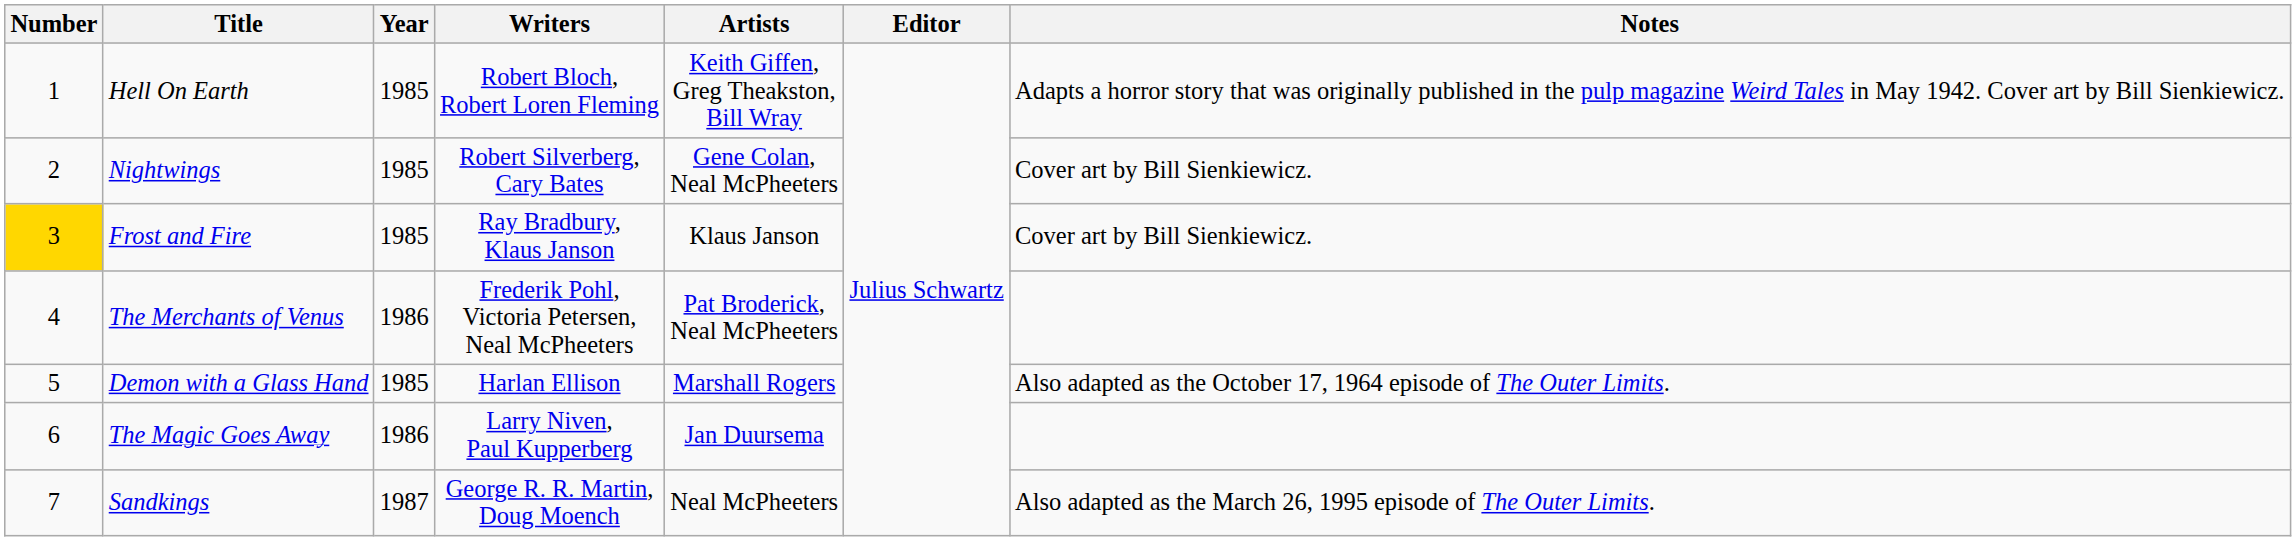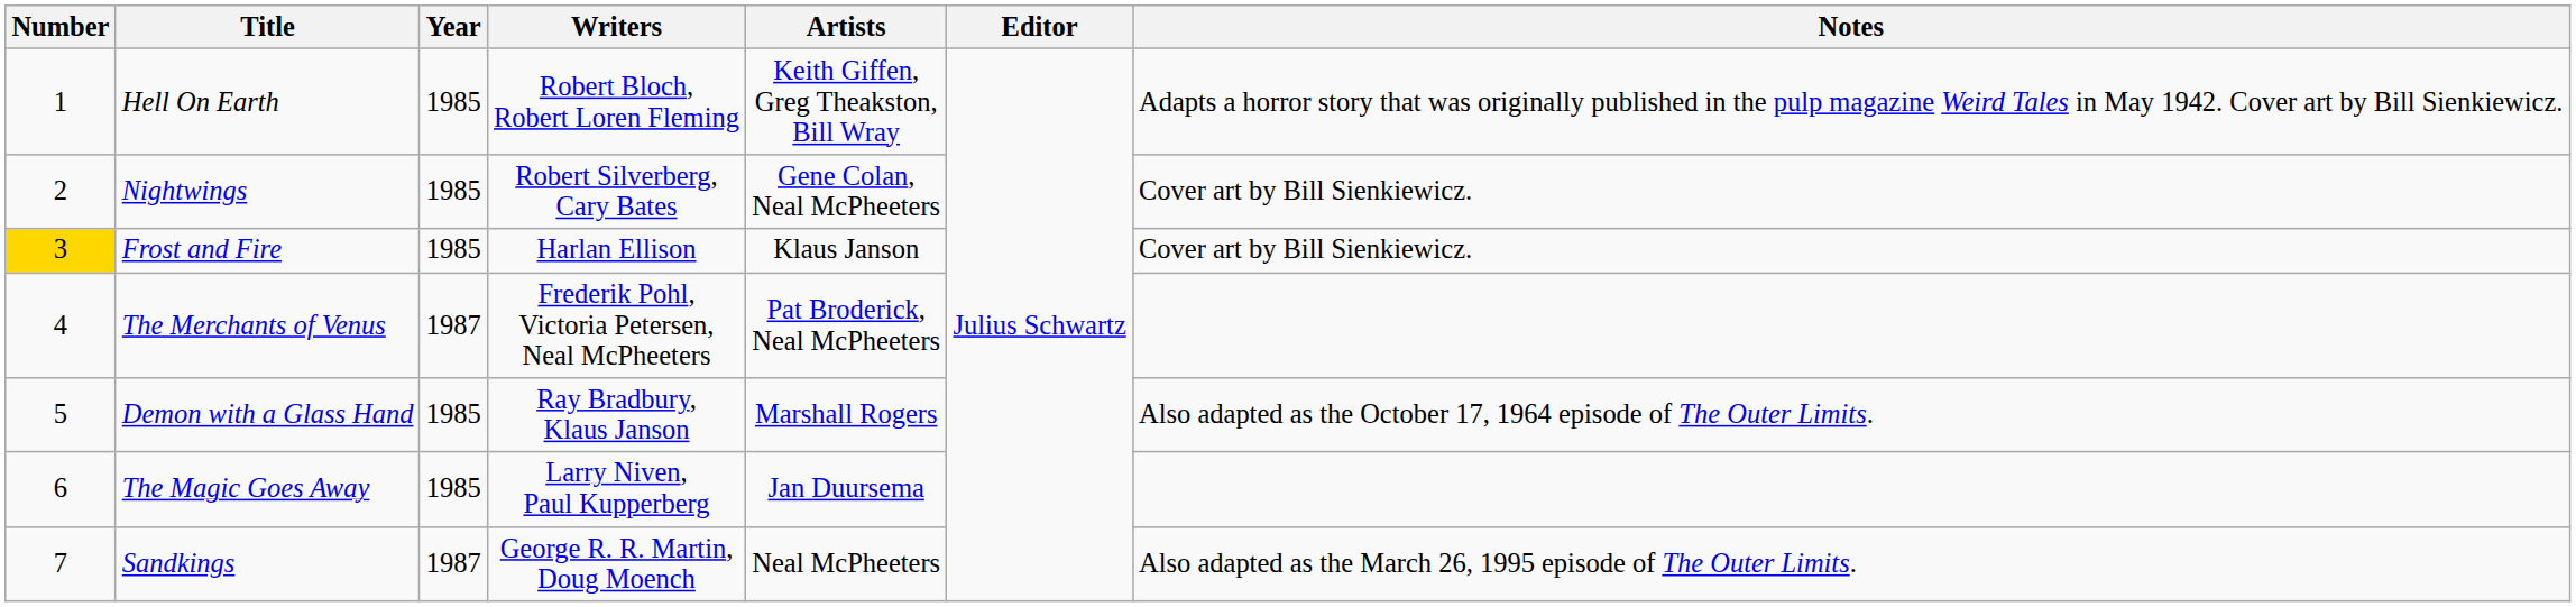 <table class="wikitable">
 <tr>
 <th>Number</th>
 <th>Title</th>
 <th>Year</th>
 <th>Writers</th>
 <th>Artists</th>
 <th>Editor</th>
 <th>Notes</th>
 </tr>
 <tr>
 <td align="center">1</td>
 <td><em>Hell On Earth</em></td>
 <td>1985</td>
 <td align="center"><a href='#'>Robert Bloch</a>,<br><a href='#'>Robert Loren Fleming</a></td>
 <td align="center"><a href='#'>Keith Giffen</a>,<br>Greg Theakston,<br><a href='#'>Bill Wray</a></td>
 <td rowspan="7" align="center"><a href='#'>Julius Schwartz</a></td>
 <td>Adapts a horror story that was originally published in the <a href='#'>pulp magazine</a> <em><a href='#'>Weird Tales</a></em> in May 1942. Cover art by Bill Sienkiewicz.</td>
 </tr>
 <tr>
 <td align="center">2</td>
 <td><em><a href='#'>Nightwings</a></em></td>
 <td>1985</td>
 <td align="center"><a href='#'>Robert Silverberg</a>, <br><a href='#'>Cary Bates</a></td>
 <td align="center"><a href='#'>Gene Colan</a>, <br>Neal McPheeters</td>
 <td>Cover art by Bill Sienkiewicz.</td>
 </tr>
 <tr>
 <td align="center" style="background: gold;">3</td>
 <td><em><a href='#'>Frost and Fire</a></em></td>
 <td>1985</td>
-<td align="center"><a href='#'>Ray Bradbury</a>,<br><a href='#'>Klaus Janson</a></td>
+<td align="center"><a href='#'>Harlan Ellison</a></td>
 <td align="center">Klaus Janson</td>
 <td>Cover art by Bill Sienkiewicz.</td>
 </tr>
 <tr>
 <td align="center">4</td>
 <td><em><a href='#'>The Merchants of Venus</a></em></td>
-<td>1986</td>
+<td>1987</td>
 <td align="center"><a href='#'>Frederik Pohl</a>,<br>Victoria Petersen,<br>Neal McPheeters</td>
 <td align="center"><a href='#'>Pat Broderick</a>, <br>Neal McPheeters</td>
 <td></td>
 </tr>
 <tr>
 <td align="center">5</td>
 <td><em><a href='#'>Demon with a Glass Hand</a></em></td>
 <td>1985</td>
-<td align="center"><a href='#'>Harlan Ellison</a></td>
+<td align="center"><a href='#'>Ray Bradbury</a>,<br><a href='#'>Klaus Janson</a></td>
 <td align="center"><a href='#'>Marshall Rogers</a></td>
 <td>Also adapted as the October 17, 1964 episode of <em><a href='#'>The Outer Limits</a></em>.</td>
 </tr>
 <tr>
 <td align="center">6</td>
 <td><em><a href='#'>The Magic Goes Away</a></em></td>
-<td>1986</td>
+<td>1985</td>
 <td align="center"><a href='#'>Larry Niven</a>,<br><a href='#'>Paul Kupperberg</a></td>
 <td align="center"><a href='#'>Jan Duursema</a></td>
 <td></td>
 </tr>
 <tr>
 <td align="center">7</td>
 <td><em><a href='#'>Sandkings</a></em></td>
 <td>1987</td>
 <td align="center"><a href='#'>George R. R. Martin</a>, <br><a href='#'>Doug Moench</a></td>
 <td align="center">Neal McPheeters</td>
 <td>Also adapted as the March 26, 1995 episode of <em><a href='#'>The Outer Limits</a></em>.</td>
 </tr>
 </table>
